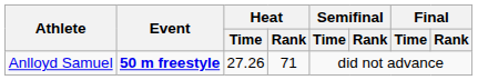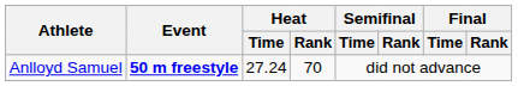 <table class=wikitable style="font-size:90%">
 <tr>
 <th rowspan="2">Athlete</th>
 <th rowspan="2">Event</th>
 <th colspan="2">Heat</th>
 <th colspan="2">Semifinal</th>
 <th colspan="2">Final</th>
 </tr>
 <tr style="font-size:95%">
 <th>Time</th>
 <th>Rank</th>
 <th>Time</th>
 <th>Rank</th>
 <th>Time</th>
 <th>Rank</th>
 </tr>
 <tr align=center>
 <td align=left><a href='#'>Anlloyd Samuel</a></td>
 <td align=left><strong><a href='#'>50 m freestyle</a></strong></td>
-<td>27.26</td>
-<td>71</td>
+<td>27.24</td>
+<td>70</td>
 <td colspan=4>did not advance</td>
 </tr>
 </table>
